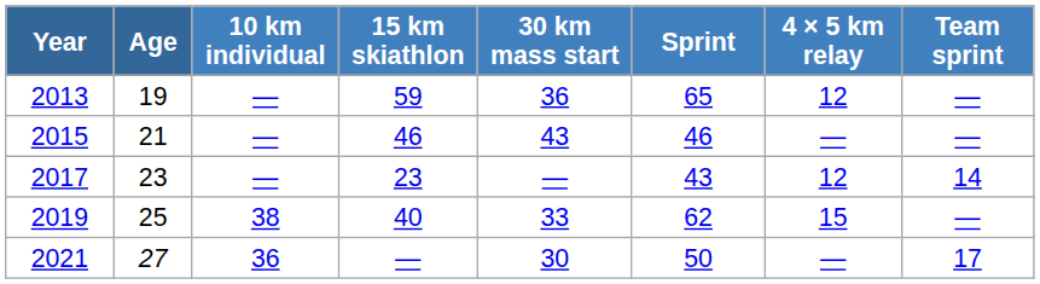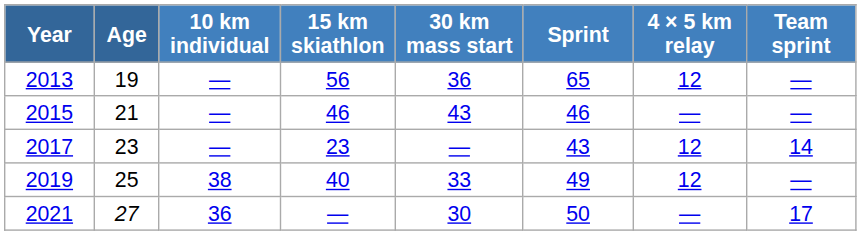 <table class="wikitable" style="font-size:95%; text-align:center; border:grey solid 1px; border-collapse:collapse; background:#ffffff;">
 <tr>
 <th style="background-color:#369; color:white; width:60px;"> Year </th>
 <th style="background-color:#369; color:white; width:40px;"> Age </th>
 <th style="background-color:#4180be; color:white; width:75px;"> 10 km <br> individual </th>
 <th style="background-color:#4180be; color:white; width:75px;"> 15 km <br> skiathlon </th>
 <th style="background-color:#4180be; color:white; width:75px;"> 30 km <br> mass start </th>
 <th style="background-color:#4180be; color:white; width:75px;"> Sprint </th>
 <th style="background-color:#4180be; color:white; width:75px;"> 4 × 5 km <br> relay </th>
 <th style="background-color:#4180be; color:white; width:75px;"> Team <br> sprint </th>
 </tr>
 <tr>
 <td><a href='#'>2013</a></td>
 <td>19</td>
 <td><a href='#'>—</a></td>
-<td><a href='#'>59</a></td>
+<td><a href='#'>56</a></td>
 <td><a href='#'>36</a></td>
 <td><a href='#'>65</a></td>
 <td><a href='#'>12</a></td>
 <td><a href='#'>—</a></td>
 </tr>
 <tr>
 <td><a href='#'>2015</a></td>
 <td>21</td>
 <td><a href='#'>—</a></td>
 <td><a href='#'>46</a></td>
 <td><a href='#'>43</a></td>
 <td><a href='#'>46</a></td>
 <td><a href='#'>—</a></td>
 <td><a href='#'>—</a></td>
 </tr>
 <tr>
 <td><a href='#'>2017</a></td>
 <td>23</td>
 <td><a href='#'>—</a></td>
 <td><a href='#'>23</a></td>
 <td><a href='#'>—</a></td>
 <td><a href='#'>43</a></td>
 <td><a href='#'>12</a></td>
 <td><a href='#'>14</a></td>
 </tr>
 <tr>
 <td><a href='#'>2019</a></td>
 <td>25</td>
 <td><a href='#'>38</a></td>
 <td><a href='#'>40</a></td>
 <td><a href='#'>33</a></td>
-<td><a href='#'>62</a></td>
-<td><a href='#'>15</a></td>
+<td><a href='#'>49</a></td>
+<td><a href='#'>12</a></td>
 <td><a href='#'>—</a></td>
 </tr>
 <tr>
 <td><a href='#'>2021</a></td>
 <td><em>27</em></td>
 <td><a href='#'>36</a></td>
 <td><a href='#'>—</a></td>
 <td><a href='#'>30</a></td>
 <td><a href='#'>50</a></td>
 <td><a href='#'>—</a></td>
 <td><a href='#'>17</a></td>
 </tr>
 </table>
